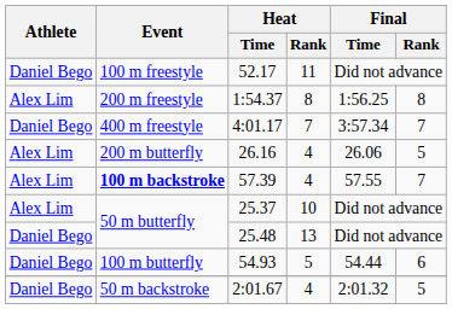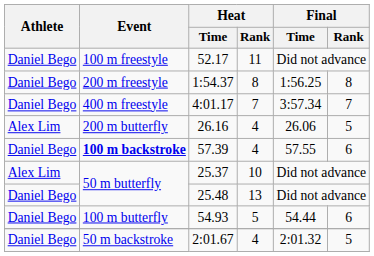 <table class=wikitable style=font-size:90%>
 <tr>
 <th rowspan=2>Athlete</th>
 <th rowspan=2>Event</th>
 <th colspan=2>Heat</th>
 <th colspan=2>Final</th>
 </tr>
 <tr style=font-size:95%>
 <th>Time</th>
 <th>Rank</th>
 <th>Time</th>
 <th>Rank</th>
 </tr>
 <tr align=center>
 <td align=left><a href='#'>Daniel Bego</a></td>
 <td align=left><a href='#'>100 m freestyle</a></td>
 <td>52.17</td>
 <td>11</td>
 <td colspan=2>Did not advance</td>
 </tr>
 <tr align=center>
-<td align=left><a href='#'>Alex Lim</a></td>
+<td align=left><a href='#'>Daniel Bego</a></td>
 <td align=left><a href='#'>200 m freestyle</a></td>
 <td>1:54.37</td>
 <td>8 <strong></strong></td>
 <td>1:56.25</td>
 <td>8</td>
 </tr>
 <tr align=center>
 <td align=left><a href='#'>Daniel Bego</a></td>
 <td align=left><a href='#'>400 m freestyle</a></td>
 <td>4:01.17</td>
 <td>7 <strong></strong></td>
 <td>3:57.34</td>
 <td>7</td>
 </tr>
 <tr align=center>
 <td align=left><a href='#'>Alex Lim</a></td>
 <td align=left><a href='#'>200 m butterfly</a></td>
 <td>26.16</td>
 <td>4 <strong></strong></td>
 <td>26.06</td>
 <td>5</td>
 </tr>
 <tr align=center>
-<td align=left><a href='#'>Alex Lim</a></td>
+<td align=left><a href='#'>Daniel Bego</a></td>
 <td align=left><strong><a href='#'>100 m backstroke</a></strong></td>
 <td>57.39</td>
 <td>4 <strong></strong></td>
 <td>57.55</td>
-<td>7</td>
+<td>6</td>
 </tr>
 <tr align=center>
 <td align=left><a href='#'>Alex Lim</a></td>
 <td align=left rowspan=2><a href='#'>50 m butterfly</a></td>
 <td>25.37</td>
 <td>10</td>
 <td colspan=2>Did not advance</td>
 </tr>
 <tr align=center>
 <td align=left><a href='#'>Daniel Bego</a></td>
 <td>25.48</td>
 <td>13</td>
 <td colspan=2>Did not advance</td>
 </tr>
 <tr align=center>
 <td align=left><a href='#'>Daniel Bego</a></td>
 <td align=left><a href='#'>100 m butterfly</a></td>
 <td>54.93</td>
 <td>5 <strong></strong></td>
 <td>54.44</td>
 <td>6</td>
 </tr>
 <tr align=center>
 </tr>
 <tr align=center>
 <td align=left><a href='#'>Daniel Bego</a></td>
 <td align=left><a href='#'>50 m backstroke</a></td>
 <td>2:01.67</td>
 <td>4 <strong></strong></td>
 <td>2:01.32</td>
 <td>5</td>
 </tr>
 </table>
